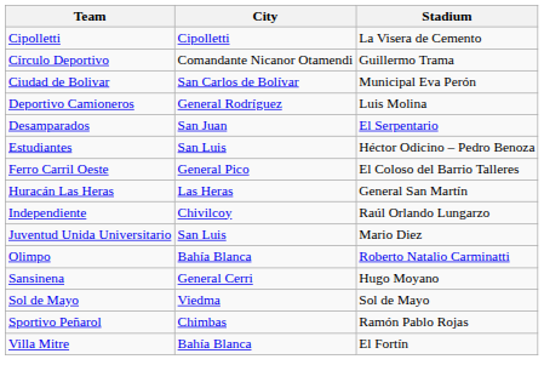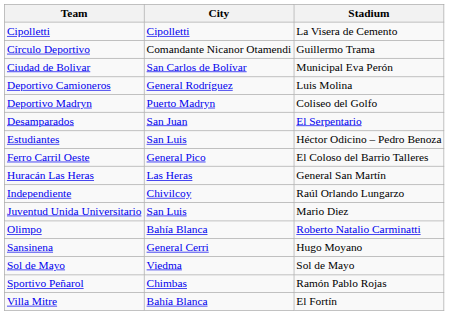 <table class="wikitable sortable">
 <tr>
 <th>Team</th>
 <th>City</th>
 <th>Stadium</th>
 </tr>
 <tr>
 <td> <a href='#'>Cipolletti</a></td>
 <td><a href='#'>Cipolletti</a></td>
 <td>La Visera de Cemento</td>
 </tr>
 <tr>
 <td> <a href='#'>Círculo Deportivo</a></td>
 <td>Comandante Nicanor Otamendi</td>
 <td>Guillermo Trama</td>
 </tr>
 <tr>
 <td> <a href='#'>Ciudad de Bolivar</a></td>
 <td><a href='#'>San Carlos de Bolívar</a></td>
 <td>Municipal Eva Perón</td>
 </tr>
 <tr>
 <td> <a href='#'>Deportivo Camioneros</a></td>
 <td><a href='#'>General Rodríguez</a></td>
 <td>Luis Molina</td>
+</tr>
+<tr>
+<td> <a href='#'>Deportivo Madryn</a></td>
+<td><a href='#'>Puerto Madryn</a></td>
+<td>Coliseo del Golfo</td>
 </tr>
 <tr>
 <td> <a href='#'>Desamparados</a></td>
 <td><a href='#'>San Juan</a></td>
 <td><a href='#'>El Serpentario</a></td>
 </tr>
 <tr>
 <td> <a href='#'>Estudiantes</a></td>
 <td><a href='#'>San Luis</a></td>
 <td>Héctor Odicino – Pedro Benoza</td>
 </tr>
 <tr>
 <td> <a href='#'>Ferro Carril Oeste</a></td>
 <td><a href='#'>General Pico</a></td>
 <td>El Coloso del Barrio Talleres</td>
 </tr>
 <tr>
 <td> <a href='#'>Huracán Las Heras</a></td>
 <td><a href='#'>Las Heras</a></td>
 <td>General San Martín</td>
 </tr>
 <tr>
 <td> <a href='#'>Independiente</a></td>
 <td><a href='#'>Chivilcoy</a></td>
 <td>Raúl Orlando Lungarzo</td>
 </tr>
 <tr>
 <td> <a href='#'>Juventud Unida Universitario</a></td>
 <td><a href='#'>San Luis</a></td>
 <td>Mario Diez</td>
 </tr>
 <tr>
 <td> <a href='#'>Olimpo</a></td>
 <td><a href='#'>Bahía Blanca</a></td>
 <td><a href='#'>Roberto Natalio Carminatti</a></td>
 </tr>
 <tr>
 <td> <a href='#'>Sansinena</a></td>
 <td><a href='#'>General Cerri</a></td>
 <td>Hugo Moyano</td>
 </tr>
 <tr>
 <td> <a href='#'>Sol de Mayo</a></td>
 <td><a href='#'>Viedma</a></td>
 <td>Sol de Mayo</td>
 </tr>
 <tr>
 <td> <a href='#'>Sportivo Peñarol</a></td>
 <td><a href='#'>Chimbas</a></td>
 <td>Ramón Pablo Rojas</td>
 </tr>
 <tr>
 <td> <a href='#'>Villa Mitre</a></td>
 <td><a href='#'>Bahía Blanca</a></td>
 <td>El Fortín</td>
 </tr>
 </table>
